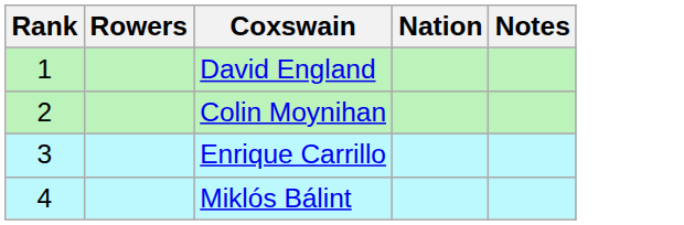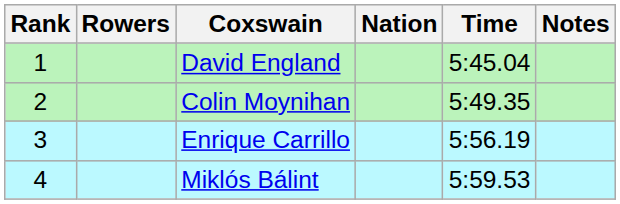 <table class="wikitable sortable" style="text-align:center">
 <tr>
 <th>Rank</th>
 <th>Rowers</th>
 <th>Coxswain</th>
 <th>Nation</th>
+<th>Time</th>
 <th>Notes</th>
 </tr>
 <tr bgcolor=bbf3bb>
 <td>1</td>
 <td></td>
 <td align=left><a href='#'>David England</a></td>
 <td align=left></td>
+<td>5:45.04</td>
 <td></td>
 </tr>
 <tr bgcolor=bbf3bb>
 <td>2</td>
 <td></td>
 <td align=left><a href='#'>Colin Moynihan</a></td>
 <td align=left></td>
+<td>5:49.35</td>
 <td></td>
 </tr>
 <tr bgcolor=bbf9ff>
 <td>3</td>
 <td></td>
 <td align=left><a href='#'>Enrique Carrillo</a></td>
 <td align=left></td>
+<td>5:56.19</td>
 <td></td>
 </tr>
 <tr bgcolor=bbf9ff>
 <td>4</td>
 <td></td>
 <td align=left><a href='#'>Miklós Bálint</a></td>
 <td align=left></td>
+<td>5:59.53</td>
 <td></td>
 </tr>
 </table>
